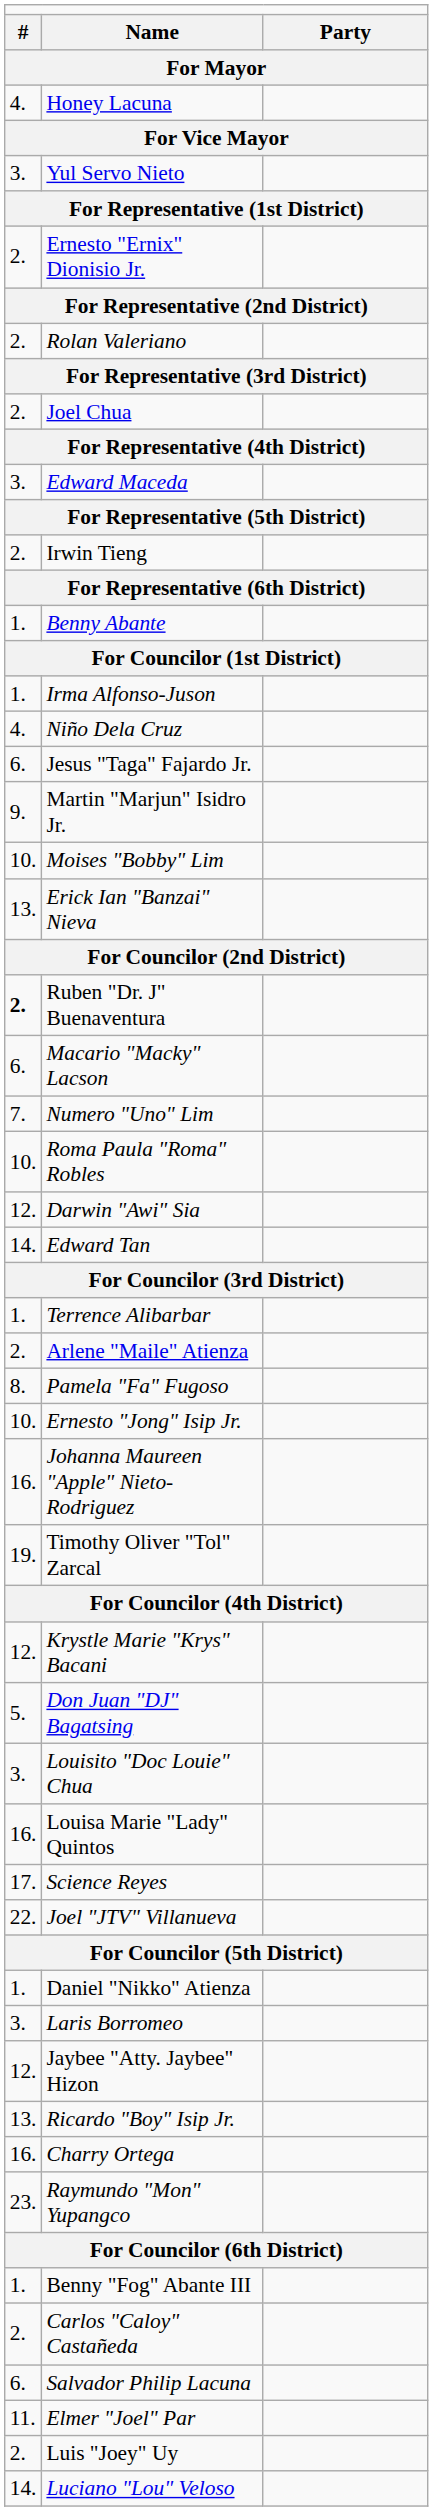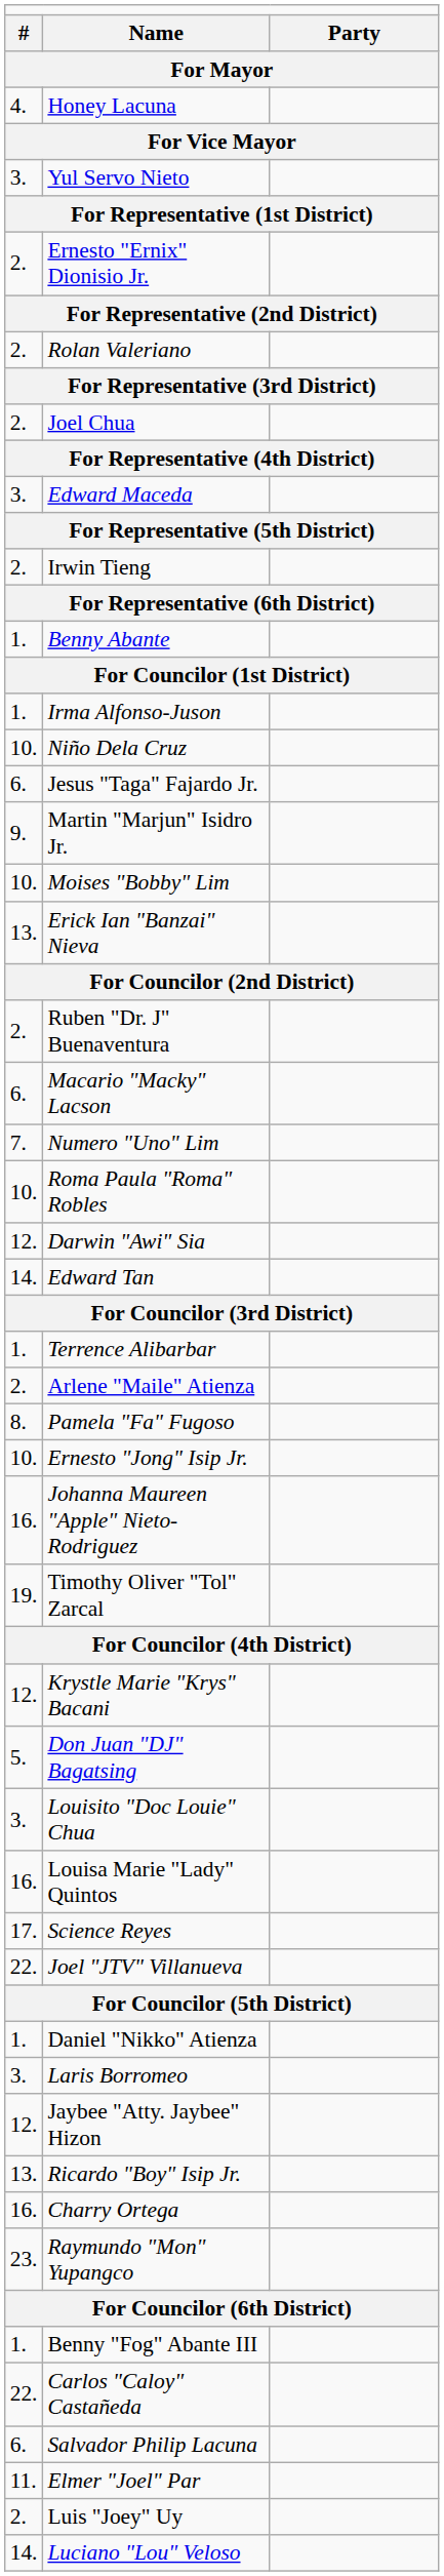 <table class=wikitable style="font-size:95%">
 <tr>
 <td colspan=4 bgcolor=></td>
 </tr>
 <tr>
 <th>#</th>
 <th width=150px>Name</th>
 <th colspan=2 width=110px>Party</th>
 </tr>
 <tr>
 <th colspan=4>For Mayor</th>
 </tr>
 <tr>
 <td>4.</td>
 <td><a href='#'>Honey Lacuna</a></td>
 <td></td>
 </tr>
 <tr>
 <th colspan=4>For Vice Mayor</th>
 </tr>
 <tr>
 <td>3.</td>
 <td><a href='#'>Yul Servo Nieto</a></td>
 <td></td>
 </tr>
 <tr>
 <th colspan=4>For Representative (1st District)</th>
 </tr>
 <tr>
 <td>2.</td>
 <td><a href='#'>Ernesto "Ernix" Dionisio Jr.</a></td>
 <td></td>
 </tr>
 <tr>
 <th colspan=4>For Representative (2nd District)</th>
 </tr>
 <tr>
 <td>2.</td>
 <td><em>Rolan Valeriano</em></td>
 <td></td>
 </tr>
 <tr>
 <th colspan=4>For Representative (3rd District)</th>
 </tr>
 <tr>
 <td>2.</td>
 <td><a href='#'>Joel Chua</a></td>
 <td></td>
 </tr>
 <tr>
 <th colspan=4>For Representative (4th District)</th>
 </tr>
 <tr>
 <td>3.</td>
 <td><em><a href='#'>Edward Maceda</a></em></td>
 <td></td>
 </tr>
 <tr>
 <th colspan=4>For Representative (5th District)</th>
 </tr>
 <tr>
 <td>2.</td>
 <td>Irwin Tieng</td>
 <td></td>
 </tr>
 <tr>
 <th colspan=4>For Representative (6th District)</th>
 </tr>
 <tr>
 <td>1.</td>
 <td><em><a href='#'>Benny Abante</a></em></td>
 <td></td>
 </tr>
 <tr>
 <th colspan=4>For Councilor (1st District)</th>
 </tr>
 <tr>
 <td>1.</td>
 <td><em>Irma Alfonso-Juson</em></td>
 <td></td>
 </tr>
 <tr>
-<td>4.</td>
+<td>10.</td>
 <td><em>Niño Dela Cruz</em></td>
 <td></td>
 </tr>
 <tr>
 <td>6.</td>
 <td>Jesus "Taga" Fajardo Jr.</td>
 <td></td>
 </tr>
 <tr>
 <td>9.</td>
 <td>Martin "Marjun" Isidro Jr.</td>
 <td></td>
 </tr>
 <tr>
 <td>10.</td>
 <td><em>Moises "Bobby" Lim</em></td>
 <td></td>
 </tr>
 <tr>
 <td>13.</td>
 <td><em>Erick Ian "Banzai" Nieva</em></td>
 <td></td>
 </tr>
 <tr>
 <th colspan=4>For Councilor (2nd District)</th>
 </tr>
 <tr>
-<td><strong>2.</strong></td>
+<td>2.</td>
 <td>Ruben "Dr. J" Buenaventura</td>
 <td></td>
 </tr>
 <tr>
 <td>6.</td>
 <td><em>Macario "Macky" Lacson</em></td>
 <td></td>
 </tr>
 <tr>
 <td>7.</td>
 <td><em>Numero "Uno" Lim</em></td>
 <td></td>
 </tr>
 <tr>
 <td>10.</td>
 <td><em>Roma Paula "Roma" Robles</em></td>
 <td></td>
 </tr>
 <tr>
 <td>12.</td>
 <td><em>Darwin "Awi" Sia</em></td>
 <td></td>
 </tr>
 <tr>
 <td>14.</td>
 <td><em>Edward Tan</em></td>
 <td></td>
 </tr>
 <tr>
 <th colspan=4>For Councilor (3rd District)</th>
 </tr>
 <tr>
 <td>1.</td>
 <td><em>Terrence Alibarbar</em></td>
 <td></td>
 </tr>
 <tr>
 <td>2.</td>
 <td><a href='#'>Arlene "Maile" Atienza</a></td>
 <td></td>
 </tr>
 <tr>
 <td>8.</td>
 <td><em>Pamela "Fa" Fugoso</em></td>
 <td></td>
 </tr>
 <tr>
 <td>10.</td>
 <td><em>Ernesto "Jong" Isip Jr.</em></td>
 <td></td>
 </tr>
 <tr>
 <td>16.</td>
 <td><em>Johanna Maureen "Apple" Nieto-Rodriguez</em></td>
 <td></td>
 </tr>
 <tr>
 <td>19.</td>
 <td>Timothy Oliver "Tol" Zarcal</td>
 <td></td>
 </tr>
 <tr>
 <th colspan=4>For Councilor (4th District)</th>
 </tr>
 <tr>
 <td>12.</td>
 <td><em>Krystle Marie "Krys" Bacani</em></td>
 <td></td>
 </tr>
 <tr>
 <td>5.</td>
 <td><em><a href='#'>Don Juan "DJ" Bagatsing</a></em></td>
 <td></td>
 </tr>
 <tr>
 <td>3.</td>
 <td><em>Louisito "Doc Louie" Chua</em></td>
 <td></td>
 </tr>
 <tr>
 <td>16.</td>
 <td>Louisa Marie "Lady" Quintos</td>
 <td></td>
 </tr>
 <tr>
 <td>17.</td>
 <td><em>Science Reyes</em></td>
 <td></td>
 </tr>
 <tr>
 <td>22.</td>
 <td><em>Joel "JTV" Villanueva</em></td>
 <td></td>
 </tr>
 <tr>
 <th colspan=4>For Councilor (5th District)</th>
 </tr>
 <tr>
 <td>1.</td>
 <td>Daniel "Nikko" Atienza</td>
 <td></td>
 </tr>
 <tr>
 <td>3.</td>
 <td><em>Laris Borromeo</em></td>
 <td></td>
 </tr>
 <tr>
 <td>12.</td>
 <td>Jaybee "Atty. Jaybee" Hizon</td>
 <td></td>
 </tr>
 <tr>
 <td>13.</td>
 <td><em>Ricardo "Boy" Isip Jr.</em></td>
 <td></td>
 </tr>
 <tr>
 <td>16.</td>
 <td><em>Charry Ortega</em></td>
 <td></td>
 </tr>
 <tr>
 <td>23.</td>
 <td><em>Raymundo "Mon" Yupangco</em></td>
 <td></td>
 </tr>
 <tr>
 <th colspan=4>For Councilor (6th District)</th>
 </tr>
 <tr>
 <td>1.</td>
 <td>Benny "Fog" Abante III</td>
 <td></td>
 </tr>
 <tr>
-<td>2.</td>
+<td>22.</td>
 <td><em>Carlos "Caloy" Castañeda</em></td>
 <td></td>
 </tr>
 <tr>
 <td>6.</td>
 <td><em>Salvador Philip Lacuna</em></td>
 <td></td>
 </tr>
 <tr>
 <td>11.</td>
 <td><em>Elmer "Joel" Par</em></td>
 <td></td>
 </tr>
 <tr>
 <td>2.</td>
 <td>Luis "Joey" Uy</td>
 <td></td>
 </tr>
 <tr>
 <td>14.</td>
 <td><em><a href='#'>Luciano "Lou" Veloso</a></em></td>
 <td></td>
 </tr>
 </table>
